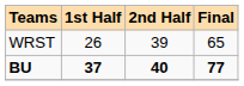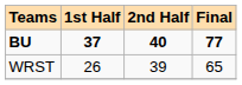 <table class="wikitable" align=right>
 <tr bgcolor=#ffdead align=center>
 <td><strong>Teams</strong></td>
 <td><strong>1st Half</strong></td>
 <td><strong>2nd Half</strong></td>
 <td><strong>Final</strong></td>
 </tr>
 <tr>
+<td><strong>BU</strong></td>
+<td align=center><strong>37</strong></td>
+<td align=center><strong>40</strong></td>
+<td align=center><strong>77</strong></td>
+</tr>
+<tr>
 <td>WRST</td>
 <td align=center>26</td>
 <td align=center>39</td>
 <td align=center>65</td>
 </tr>
 <tr>
-<td><strong>BU</strong></td>
-<td align=center><strong>37</strong></td>
-<td align=center><strong>40</strong></td>
-<td align=center><strong>77</strong></td>
-</tr>
-<tr>
 </tr>
 </table>
